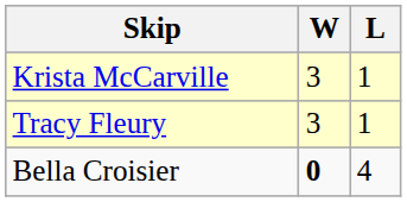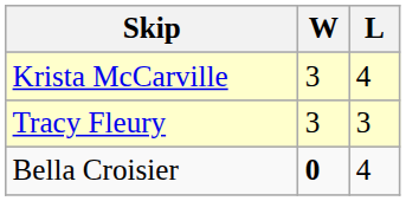 <table class=wikitable>
 <tr>
 <th width=150>Skip</th>
 <th width=20>W</th>
 <th width=20>L</th>
 </tr>
 <tr bgcolor=#ffffcc>
 <td><a href='#'>Krista McCarville</a></td>
 <td>3</td>
-<td>1</td>
+<td>4</td>
 </tr>
 <tr bgcolor=#ffffcc>
 <td><a href='#'>Tracy Fleury</a></td>
 <td>3</td>
-<td>1</td>
+<td>3</td>
 </tr>
 <tr>
 <td>Bella Croisier</td>
 <td><strong>0</strong></td>
 <td>4</td>
 </tr>
 </table>
